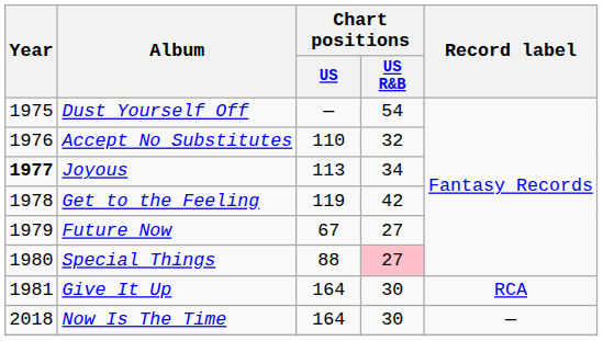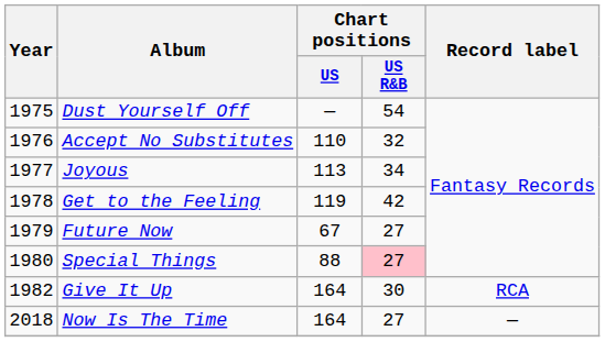 <table class="wikitable" style="text-align:center;">
 <tr>
 <th rowspan="2">Year</th>
 <th rowspan="2">Album</th>
 <th colspan="2">Chart positions</th>
 <th rowspan="2">Record label</th>
 </tr>
 <tr style="font-size:smaller;">
 <th width="40"><a href='#'>US</a></th>
 <th width="40"><a href='#'>US<br>R&B</a></th>
 </tr>
 <tr>
 <td rowspan="1">1975</td>
 <td align="left"><em><a href='#'>Dust Yourself Off</a></em></td>
 <td>—</td>
 <td>54</td>
 <td rowspan="6"><a href='#'>Fantasy Records</a></td>
 </tr>
 <tr>
 <td rowspan="1">1976</td>
 <td align="left"><em><a href='#'>Accept No Substitutes</a></em></td>
 <td>110</td>
 <td>32</td>
 </tr>
 <tr>
-<td rowspan="1"><strong>1977</strong></td>
+<td rowspan="1">1977</td>
 <td align="left"><em><a href='#'>Joyous</a></em></td>
 <td>113</td>
 <td>34</td>
 </tr>
 <tr>
 <td rowspan="1">1978</td>
 <td align="left"><em><a href='#'>Get to the Feeling</a></em></td>
 <td>119</td>
 <td>42</td>
 </tr>
 <tr>
 <td rowspan="1">1979</td>
 <td align="left"><em><a href='#'>Future Now</a></em></td>
 <td>67</td>
 <td>27</td>
 </tr>
 <tr>
 <td rowspan="1">1980</td>
 <td align="left"><em><a href='#'>Special Things</a></em></td>
 <td>88</td>
 <td style="background: pink;">27</td>
 </tr>
 <tr>
-<td rowspan="1">1981</td>
+<td rowspan="1">1982</td>
 <td align="left"><em><a href='#'>Give It Up</a></em></td>
 <td>164</td>
 <td>30</td>
 <td rowspan="1"><a href='#'>RCA</a></td>
 </tr>
 <tr>
 <td rowspan="1">2018</td>
 <td align="left"><em><a href='#'>Now Is The Time</a></em></td>
 <td>164</td>
-<td>30</td>
+<td>27</td>
 <td rowspan="1">—</td>
 </tr>
 <tr>
 </tr>
 </table>
